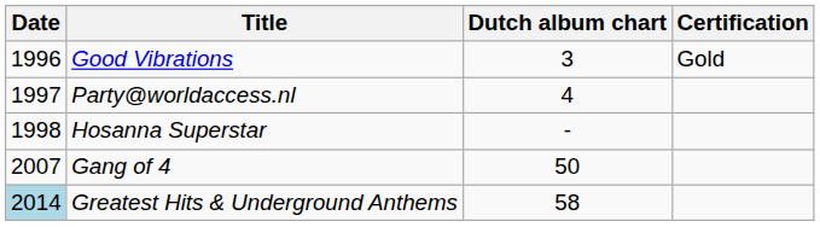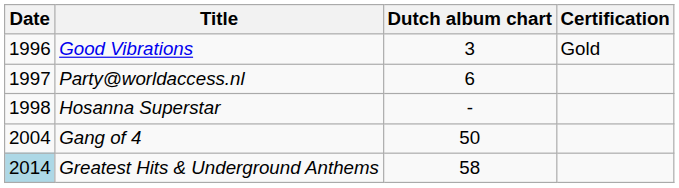 <table class="wikitable">
 <tr>
 <th>Date</th>
 <th>Title</th>
 <th>Dutch album chart </th>
 <th>Certification</th>
 </tr>
 <tr>
 <td>1996</td>
 <td><em><a href='#'>Good Vibrations</a></em></td>
 <td align="center">3</td>
 <td>Gold </td>
 </tr>
 <tr>
 <td>1997</td>
 <td><em>Party@worldaccess.nl</em></td>
-<td align="center">4</td>
+<td align="center">6</td>
 <td> </td>
 </tr>
 <tr>
 <td>1998</td>
 <td><em>Hosanna Superstar</em></td>
 <td align="center">-</td>
 <td> </td>
 </tr>
 <tr>
-<td>2007</td>
+<td>2004</td>
 <td><em>Gang of 4</em></td>
 <td align="center">50</td>
 <td> </td>
 </tr>
 <tr>
 <td style="background: lightblue;">2014</td>
 <td><em>Greatest Hits & Underground Anthems</em></td>
 <td align="center">58</td>
 <td> </td>
 </tr>
 </table>
